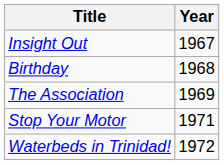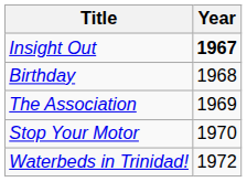 <table class="wikitable">
 <tr>
 <th>Title</th>
 <th>Year</th>
 </tr>
 <tr>
 <td><em><a href='#'>Insight Out</a></em></td>
-<td>1967</td>
+<td><strong>1967</strong></td>
 </tr>
 <tr>
 <td><em><a href='#'>Birthday</a></em></td>
 <td>1968</td>
 </tr>
 <tr>
 <td><em><a href='#'>The Association</a></em></td>
 <td>1969</td>
 </tr>
 <tr>
 <td><em><a href='#'>Stop Your Motor</a></em></td>
-<td>1971</td>
+<td>1970</td>
 </tr>
 <tr>
 <td><em><a href='#'>Waterbeds in Trinidad!</a></em></td>
 <td>1972</td>
 </tr>
 </table>
